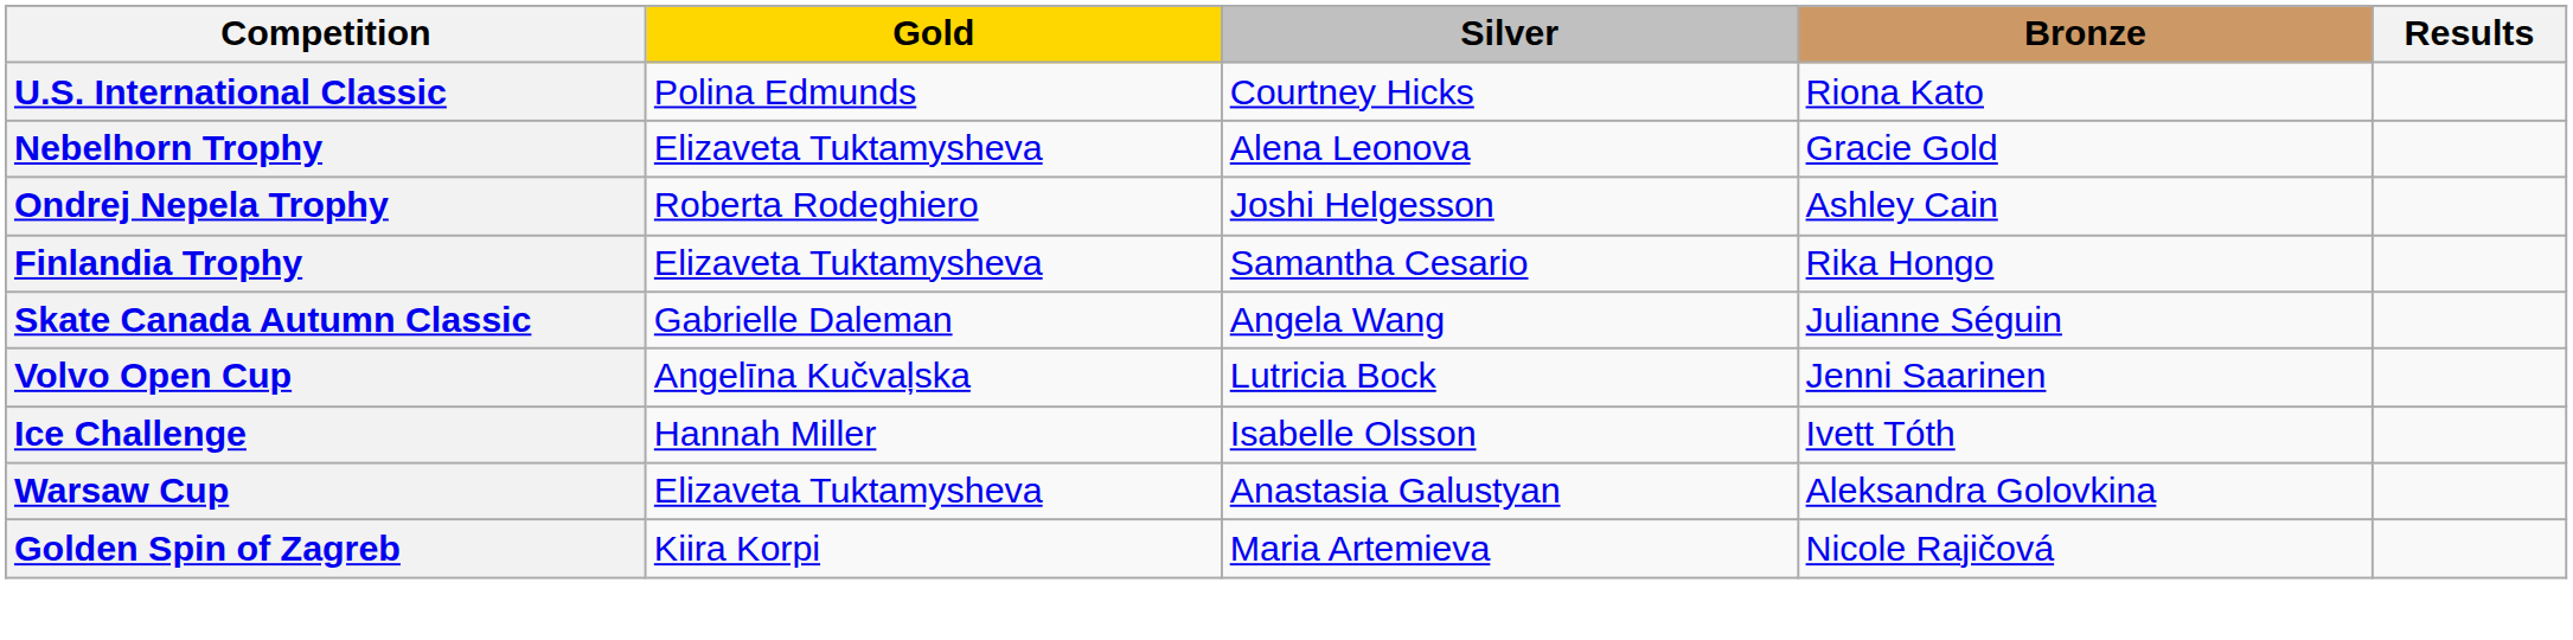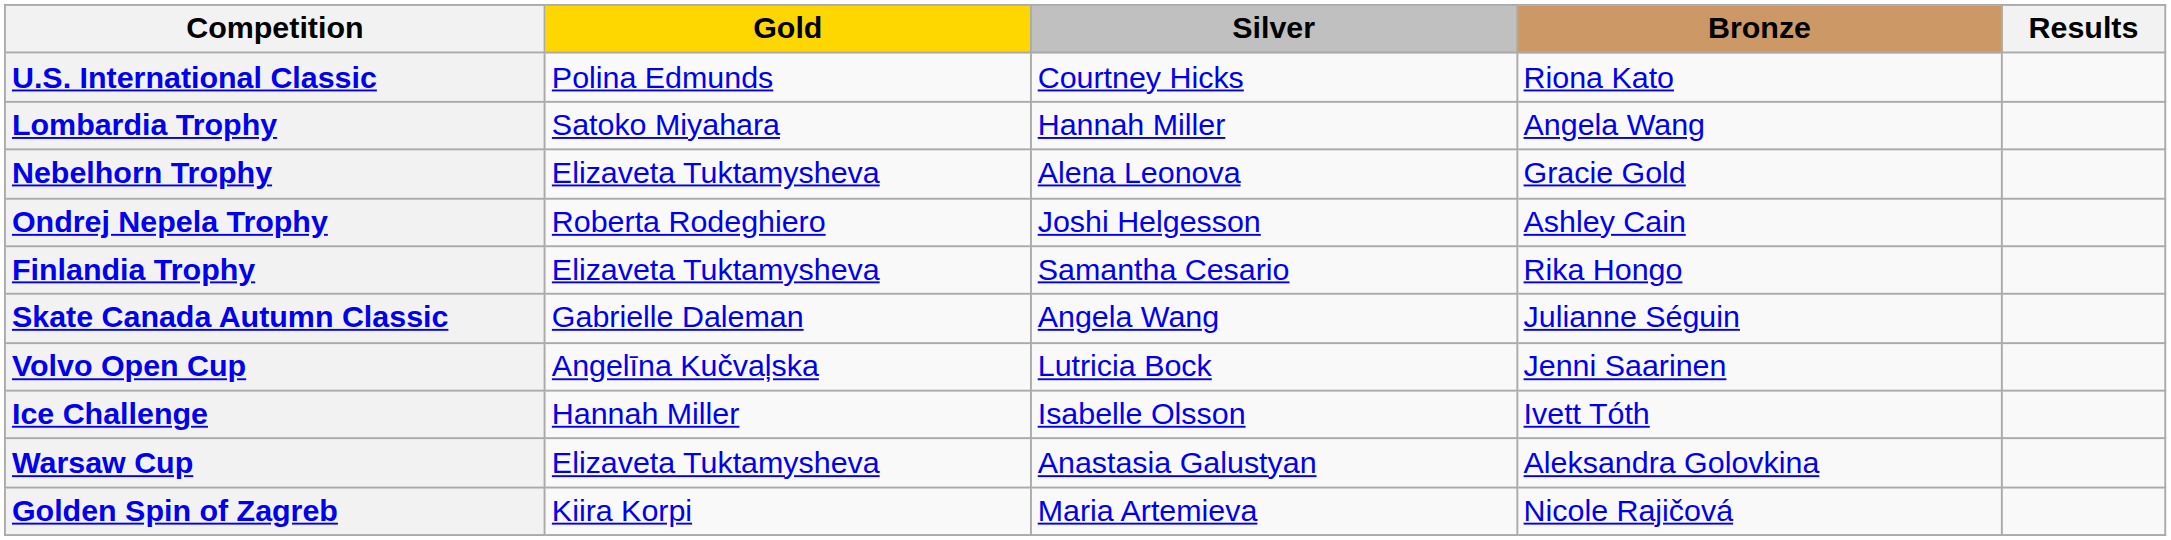 <table class="wikitable unsortable" style="text-align:left; width:90%;">
 <tr>
 <th scope="col" style="text-align:center; width:25%">Competition</th>
 <td scope="col" style="text-align:center; width:22.5%; background:gold"><strong>Gold</strong></td>
 <td scope="col" style="text-align:center; width:22.5%; background:silver"><strong>Silver</strong></td>
 <td scope="col" style="text-align:center; width:22.5%; background:#c96"><strong>Bronze</strong></td>
 <th scope="col" style="text-align:center; width:7.5%">Results</th>
 </tr>
 <tr>
 <th scope="row" style="text-align:left"> <a href='#'>U.S. International Classic</a></th>
 <td> <a href='#'>Polina Edmunds</a></td>
 <td> <a href='#'>Courtney Hicks</a></td>
 <td> <a href='#'>Riona Kato</a></td>
+<td></td>
+</tr>
+<tr>
+<th scope="row" style="text-align:left"> <a href='#'>Lombardia Trophy</a></th>
+<td> <a href='#'>Satoko Miyahara</a></td>
+<td> <a href='#'>Hannah Miller</a></td>
+<td> <a href='#'>Angela Wang</a></td>
 <td></td>
 </tr>
 <tr>
 <th scope="row" style="text-align:left"> <a href='#'>Nebelhorn Trophy</a></th>
 <td> <a href='#'>Elizaveta Tuktamysheva</a></td>
 <td> <a href='#'>Alena Leonova</a></td>
 <td> <a href='#'>Gracie Gold</a></td>
 <td></td>
 </tr>
 <tr>
 <th scope="row" style="text-align:left"> <a href='#'>Ondrej Nepela Trophy</a></th>
 <td> <a href='#'>Roberta Rodeghiero</a></td>
 <td> <a href='#'>Joshi Helgesson</a></td>
 <td> <a href='#'>Ashley Cain</a></td>
 <td> </td>
 </tr>
 <tr>
 <th scope="row" style="text-align:left"> <a href='#'>Finlandia Trophy</a></th>
 <td> <a href='#'>Elizaveta Tuktamysheva</a></td>
 <td> <a href='#'>Samantha Cesario</a></td>
 <td> <a href='#'>Rika Hongo</a></td>
 <td></td>
 </tr>
 <tr>
 <th scope="row" style="text-align:left"> <a href='#'>Skate Canada Autumn Classic</a></th>
 <td> <a href='#'>Gabrielle Daleman</a></td>
 <td> <a href='#'>Angela Wang</a></td>
 <td> <a href='#'>Julianne Séguin</a></td>
 <td></td>
 </tr>
 <tr>
 <th scope="row" style="text-align:left"> <a href='#'>Volvo Open Cup</a></th>
 <td> <a href='#'>Angelīna Kučvaļska</a></td>
 <td> <a href='#'>Lutricia Bock</a></td>
 <td> <a href='#'>Jenni Saarinen</a></td>
 <td></td>
 </tr>
 <tr>
 <th scope="row" style="text-align:left"> <a href='#'>Ice Challenge</a></th>
 <td> <a href='#'>Hannah Miller</a></td>
 <td> <a href='#'>Isabelle Olsson</a></td>
 <td> <a href='#'>Ivett Tóth</a></td>
 <td></td>
 </tr>
 <tr>
 <th scope="row" style="text-align:left"> <a href='#'>Warsaw Cup</a></th>
 <td> <a href='#'>Elizaveta Tuktamysheva</a></td>
 <td> <a href='#'>Anastasia Galustyan</a></td>
 <td> <a href='#'>Aleksandra Golovkina</a></td>
 <td></td>
 </tr>
 <tr>
 <th scope="row" style="text-align:left"> <a href='#'>Golden Spin of Zagreb</a></th>
 <td> <a href='#'>Kiira Korpi</a></td>
 <td> <a href='#'>Maria Artemieva</a></td>
 <td> <a href='#'>Nicole Rajičová</a></td>
 <td></td>
 </tr>
 </table>
